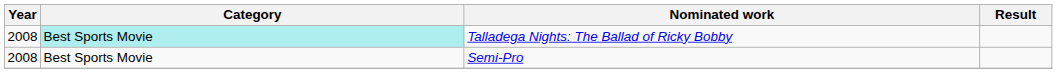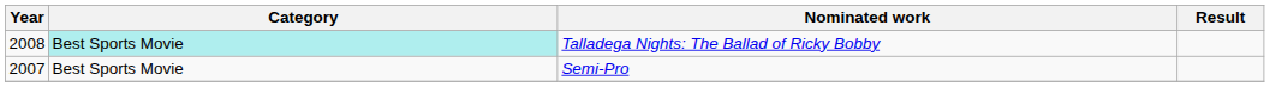 <table class=wikitable>
 <tr>
 <th scope="col" style="width:1em;">Year</th>
 <th scope="col" style="width:32em;">Category</th>
 <th scope="col" style="width:39em;">Nominated work</th>
 <th scope="col" style="width:5em;">Result</th>
 </tr>
 <tr>
 <td>2008</td>
 <td style="background: paleturquoise;">Best Sports Movie</td>
 <td><em><a href='#'>Talladega Nights: The Ballad of Ricky Bobby</a></em></td>
 <td></td>
 </tr>
 <tr>
-<td>2008</td>
+<td>2007</td>
 <td>Best Sports Movie</td>
 <td><em><a href='#'>Semi-Pro</a></em></td>
 <td></td>
 </tr>
 <tr>
 </tr>
 </table>
